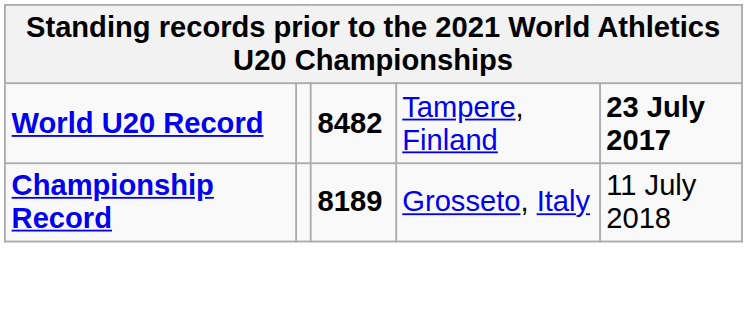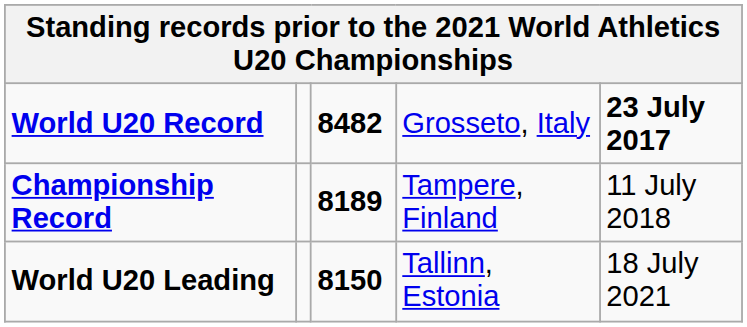 <table class="wikitable" width=65%>
 <tr>
 <th colspan="5">Standing records prior to the 2021 World Athletics U20 Championships</th>
 </tr>
 <tr>
 <td><strong><a href='#'>World U20 Record</a></strong></td>
 <td></td>
 <td><strong>8482</strong></td>
-<td><a href='#'>Tampere</a>, <a href='#'>Finland</a></td>
+<td><a href='#'>Grosseto</a>, <a href='#'>Italy</a></td>
 <td><strong>23 July 2017</strong></td>
 </tr>
 <tr>
 <td><strong><a href='#'>Championship Record</a></strong></td>
 <td></td>
 <td><strong>8189</strong></td>
-<td><a href='#'>Grosseto</a>, <a href='#'>Italy</a></td>
+<td><a href='#'>Tampere</a>, <a href='#'>Finland</a></td>
 <td>11 July 2018</td>
 </tr>
+<tr>
+<td><strong>World U20 Leading</strong></td>
+<td></td>
+<td><strong>8150</strong></td>
+<td><a href='#'>Tallinn</a>, <a href='#'>Estonia</a></td>
+<td>18 July 2021</td>
+</tr>
 </table>
